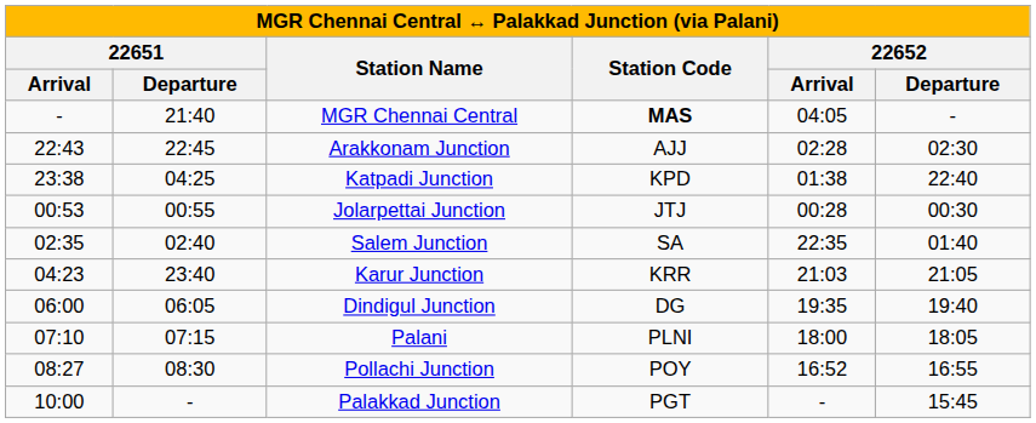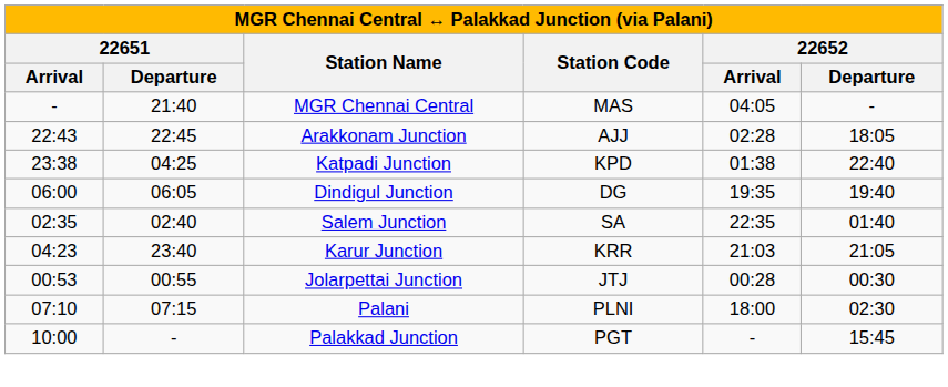 <table class="wikitable sortable" style="text-align: center;" width="65%">
 <tr>
 <td colspan="6" align="center" style="background:#FFBA01;"><span><strong>MGR Chennai Central ↔ Palakkad Junction (via Palani)</strong></span></td>
 </tr>
 <tr>
 <th colspan="2">22651</th>
 <th rowspan="2">Station Name</th>
 <th rowspan="2">Station Code</th>
 <th colspan="2">22652</th>
 </tr>
 <tr>
 <th>Arrival</th>
 <th>Departure</th>
 <th>Arrival</th>
 <th>Departure</th>
 </tr>
 <tr>
 <td>-</td>
 <td>21:40</td>
 <td><a href='#'>MGR Chennai Central</a></td>
-<td><strong>MAS</strong></td>
+<td>MAS</td>
 <td>04:05</td>
 <td>-</td>
 </tr>
 <tr>
 <td>22:43</td>
 <td>22:45</td>
 <td><a href='#'>Arakkonam Junction</a></td>
 <td>AJJ</td>
 <td>02:28</td>
-<td>02:30</td>
+<td>18:05</td>
 </tr>
 <tr>
 <td>23:38</td>
 <td>04:25</td>
 <td><a href='#'>Katpadi Junction</a></td>
 <td>KPD</td>
 <td>01:38</td>
 <td>22:40</td>
 </tr>
 <tr>
-<td>00:53</td>
-<td>00:55</td>
-<td><a href='#'>Jolarpettai Junction</a></td>
-<td>JTJ</td>
-<td>00:28</td>
-<td>00:30</td>
+<td>06:00</td>
+<td>06:05</td>
+<td><a href='#'>Dindigul Junction</a></td>
+<td>DG</td>
+<td>19:35</td>
+<td>19:40</td>
 </tr>
 <tr>
 <td>02:35</td>
 <td>02:40</td>
 <td><a href='#'>Salem Junction</a></td>
 <td>SA</td>
 <td>22:35</td>
 <td>01:40</td>
 </tr>
 <tr>
 <td>04:23</td>
 <td>23:40</td>
 <td><a href='#'>Karur Junction</a></td>
 <td>KRR</td>
 <td>21:03</td>
 <td>21:05</td>
 </tr>
 <tr>
-<td>06:00</td>
-<td>06:05</td>
-<td><a href='#'>Dindigul Junction</a></td>
-<td>DG</td>
-<td>19:35</td>
-<td>19:40</td>
+<td>00:53</td>
+<td>00:55</td>
+<td><a href='#'>Jolarpettai Junction</a></td>
+<td>JTJ</td>
+<td>00:28</td>
+<td>00:30</td>
 </tr>
 <tr>
 <td>07:10</td>
 <td>07:15</td>
 <td><a href='#'>Palani</a></td>
 <td>PLNI</td>
 <td>18:00</td>
-<td>18:05</td>
-</tr>
-<tr>
-<td>08:27</td>
-<td>08:30</td>
-<td><a href='#'>Pollachi Junction</a></td>
-<td>POY</td>
-<td>16:52</td>
-<td>16:55</td>
+<td>02:30</td>
 </tr>
 <tr>
 <td>10:00</td>
 <td>-</td>
 <td><a href='#'>Palakkad Junction</a></td>
 <td>PGT</td>
 <td>-</td>
 <td>15:45</td>
 </tr>
 </table>
